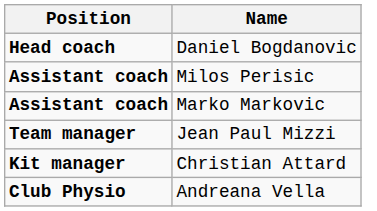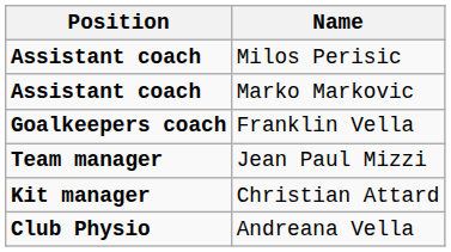 <table class="wikitable">
 <tr>
 <th>Position</th>
 <th>Name</th>
-</tr>
-<tr>
-<td><strong>Head coach</strong></td>
-<td> Daniel Bogdanovic</td>
 </tr>
 <tr>
 <td><strong>Assistant coach</strong></td>
 <td> Milos Perisic</td>
 </tr>
 <tr>
 <td><strong>Assistant coach</strong></td>
 <td> Marko Markovic</td>
+</tr>
+<tr>
+<td><strong>Goalkeepers coach</strong></td>
+<td> Franklin Vella</td>
 </tr>
 <tr>
 <td><strong>Team manager</strong></td>
 <td> Jean Paul Mizzi</td>
 </tr>
 <tr>
 <td><strong>Kit manager</strong></td>
 <td> Christian Attard</td>
 </tr>
 <tr>
 <td><strong>Club Physio</strong></td>
 <td> Andreana Vella</td>
 </tr>
 </table>
